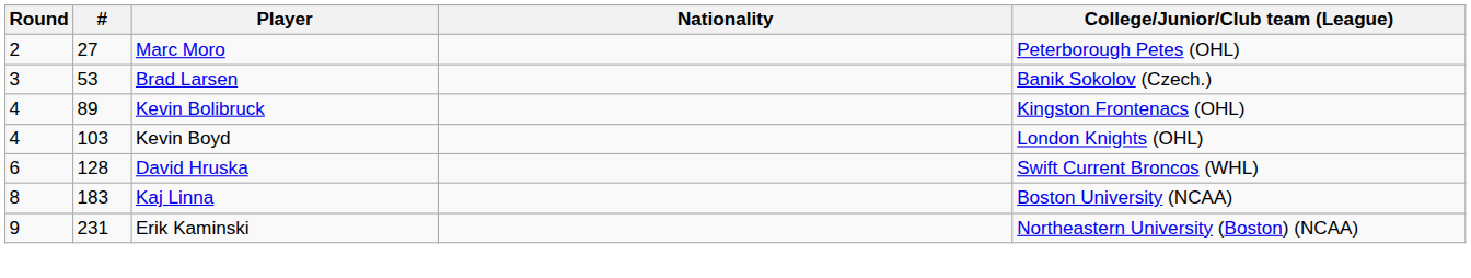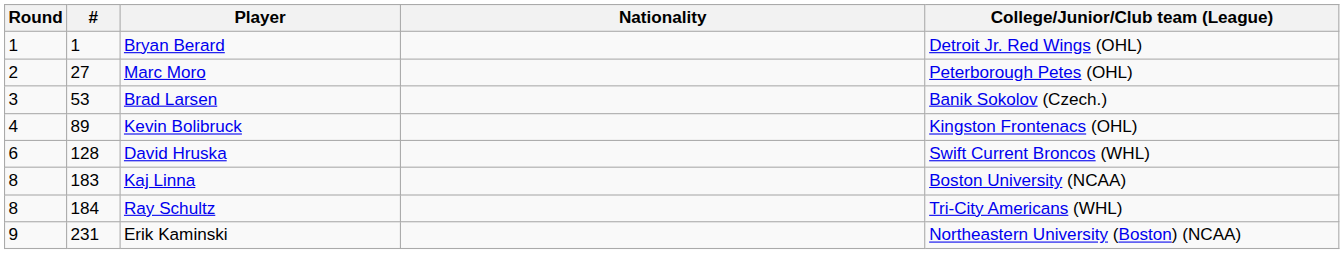 <table class="wikitable">
 <tr align="center">
 <th bgcolor="#DDDDFF" width="4.0%">Round</th>
 <th bgcolor="#DDDDFF" width="4.0%">#</th>
 <th bgcolor="#DDDDFF" width="21.0%">Player</th>
 <th bgcolor="#DDDDFF" width="40.0">Nationality</th>
 <th bgcolor="#DDDDFF" width="31.0%">College/Junior/Club team (League)</th>
+</tr>
+<tr>
+<td>1</td>
+<td>1</td>
+<td><a href='#'>Bryan Berard</a></td>
+<td></td>
+<td><a href='#'>Detroit Jr. Red Wings</a> (OHL)</td>
 </tr>
 <tr>
 <td>2</td>
 <td>27</td>
 <td><a href='#'>Marc Moro</a></td>
 <td></td>
 <td><a href='#'>Peterborough Petes</a> (OHL)</td>
 </tr>
 <tr>
 <td>3</td>
 <td>53</td>
 <td><a href='#'>Brad Larsen</a></td>
 <td></td>
 <td><a href='#'>Banik Sokolov</a> (Czech.)</td>
 </tr>
 <tr>
 <td>4</td>
 <td>89</td>
 <td><a href='#'>Kevin Bolibruck</a></td>
 <td></td>
 <td><a href='#'>Kingston Frontenacs</a> (OHL)</td>
 </tr>
 <tr>
-<td>4</td>
-<td>103</td>
-<td>Kevin Boyd</td>
-<td></td>
-<td><a href='#'>London Knights</a> (OHL)</td>
-</tr>
-<tr>
 <td>6</td>
 <td>128</td>
 <td><a href='#'>David Hruska</a></td>
 <td></td>
 <td><a href='#'>Swift Current Broncos</a> (WHL)</td>
 </tr>
 <tr>
 <td>8</td>
 <td>183</td>
 <td><a href='#'>Kaj Linna</a></td>
 <td></td>
 <td><a href='#'>Boston University</a> (NCAA)</td>
 </tr>
 <tr>
+<td>8</td>
+<td>184</td>
+<td><a href='#'>Ray Schultz</a></td>
+<td></td>
+<td><a href='#'>Tri-City Americans</a> (WHL)</td>
+</tr>
+<tr>
 <td>9</td>
 <td>231</td>
 <td>Erik Kaminski</td>
 <td></td>
 <td><a href='#'>Northeastern University</a> (<a href='#'>Boston</a>) (NCAA)</td>
 </tr>
 </table>
